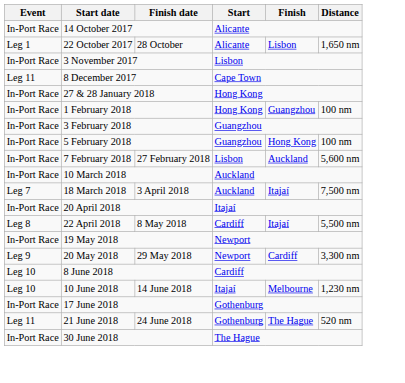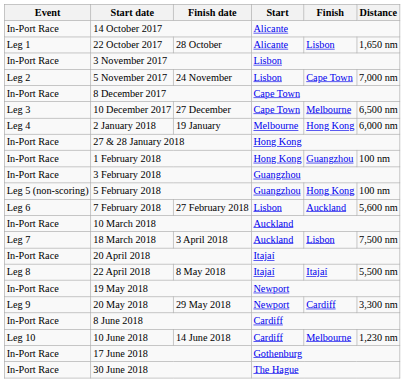 <table class=wikitable>
 <tr>
 <th>Event</th>
 <th>Start date</th>
 <th>Finish date</th>
 <th>Start</th>
 <th>Finish</th>
 <th>Distance</th>
 </tr>
 <tr>
 <td>In-Port Race</td>
 <td colspan=2>14 October 2017</td>
 <td colspan=3> <a href='#'>Alicante</a></td>
 </tr>
 <tr>
 <td>Leg 1</td>
 <td>22 October 2017</td>
 <td>28 October</td>
 <td> <a href='#'>Alicante</a></td>
 <td> <a href='#'>Lisbon</a></td>
 <td>1,650 nm</td>
 </tr>
 <tr>
 <td>In-Port Race</td>
 <td colspan=2>3 November 2017</td>
 <td colspan=3> <a href='#'>Lisbon</a></td>
 </tr>
 <tr>
-<td>Leg 11</td>
+<td>Leg 2</td>
+<td>5 November 2017</td>
+<td>24 November</td>
+<td> <a href='#'>Lisbon</a></td>
+<td> <a href='#'>Cape Town</a></td>
+<td>7,000 nm</td>
+</tr>
+<tr>
+<td>In-Port Race</td>
 <td colspan=2>8 December 2017</td>
 <td colspan=3> <a href='#'>Cape Town</a></td>
+</tr>
+<tr>
+<td>Leg 3</td>
+<td>10 December 2017</td>
+<td>27 December</td>
+<td> <a href='#'>Cape Town</a></td>
+<td> <a href='#'>Melbourne</a></td>
+<td>6,500 nm</td>
+</tr>
+<tr>
+<td>Leg 4</td>
+<td>2 January 2018</td>
+<td>19 January</td>
+<td> <a href='#'>Melbourne</a></td>
+<td> <a href='#'>Hong Kong</a></td>
+<td>6,000 nm</td>
 </tr>
 <tr>
 <td>In-Port Race</td>
 <td colspan=2>27 & 28 January 2018</td>
 <td colspan=3> <a href='#'>Hong Kong</a></td>
 </tr>
 <tr>
 <td>In-Port Race</td>
 <td colspan=2>1 February 2018</td>
 <td> <a href='#'>Hong Kong</a></td>
 <td> <a href='#'>Guangzhou</a></td>
 <td>100 nm</td>
 </tr>
 <tr>
 <td>In-Port Race</td>
 <td colspan=2>3 February 2018</td>
 <td colspan=3> <a href='#'>Guangzhou</a></td>
 </tr>
 <tr>
-<td>In-Port Race</td>
+<td>Leg 5 (non-scoring)</td>
 <td colspan=2>5 February 2018</td>
 <td> <a href='#'>Guangzhou</a></td>
 <td> <a href='#'>Hong Kong</a></td>
 <td>100 nm</td>
 </tr>
 <tr>
-<td>In-Port Race</td>
+<td>Leg 6</td>
 <td>7 February 2018</td>
 <td>27 February 2018</td>
 <td> <a href='#'>Lisbon</a></td>
 <td> <a href='#'>Auckland</a></td>
 <td>5,600 nm</td>
 </tr>
 <tr>
 <td>In-Port Race</td>
 <td colspan=2>10 March 2018</td>
 <td colspan=3> <a href='#'>Auckland</a></td>
 </tr>
 <tr>
 <td>Leg 7</td>
 <td>18 March 2018</td>
 <td>3 April 2018</td>
 <td> <a href='#'>Auckland</a></td>
-<td> <a href='#'>Itajaí</a></td>
+<td> <a href='#'>Lisbon</a></td>
 <td>7,500 nm</td>
 </tr>
 <tr>
 <td>In-Port Race</td>
 <td colspan=2>20 April 2018</td>
 <td colspan=3> <a href='#'>Itajaí</a></td>
 </tr>
 <tr>
 <td>Leg 8</td>
 <td>22 April 2018</td>
 <td>8 May 2018</td>
-<td> <a href='#'>Cardiff</a></td>
+<td> <a href='#'>Itajaí</a></td>
 <td> <a href='#'>Itajaí</a></td>
 <td>5,500 nm</td>
 </tr>
 <tr>
 <td>In-Port Race</td>
 <td colspan=2>19 May 2018</td>
 <td colspan=3> <a href='#'>Newport</a></td>
 </tr>
 <tr>
 <td>Leg 9</td>
 <td>20 May 2018</td>
 <td>29 May 2018</td>
 <td> <a href='#'>Newport</a></td>
 <td> <a href='#'>Cardiff</a></td>
 <td>3,300 nm</td>
 </tr>
 <tr>
-<td>Leg 10</td>
+<td>In-Port Race</td>
 <td colspan=2>8 June 2018</td>
 <td colspan=3> <a href='#'>Cardiff</a></td>
 </tr>
 <tr>
 <td>Leg 10</td>
 <td>10 June 2018</td>
 <td>14 June 2018</td>
-<td> <a href='#'>Itajaí</a></td>
+<td> <a href='#'>Cardiff</a></td>
 <td> <a href='#'>Melbourne</a></td>
 <td>1,230 nm</td>
 </tr>
 <tr>
 <td>In-Port Race</td>
 <td colspan=2>17 June 2018</td>
 <td colspan=3> <a href='#'>Gothenburg</a></td>
 </tr>
 <tr>
-<td>Leg 11</td>
-<td>21 June 2018</td>
-<td>24 June 2018</td>
-<td> <a href='#'>Gothenburg</a></td>
-<td> <a href='#'>The Hague</a></td>
-<td>520 nm</td>
-</tr>
-<tr>
 <td>In-Port Race</td>
 <td colspan=2>30 June 2018</td>
 <td colspan=3> <a href='#'>The Hague</a></td>
 </tr>
 </table>
